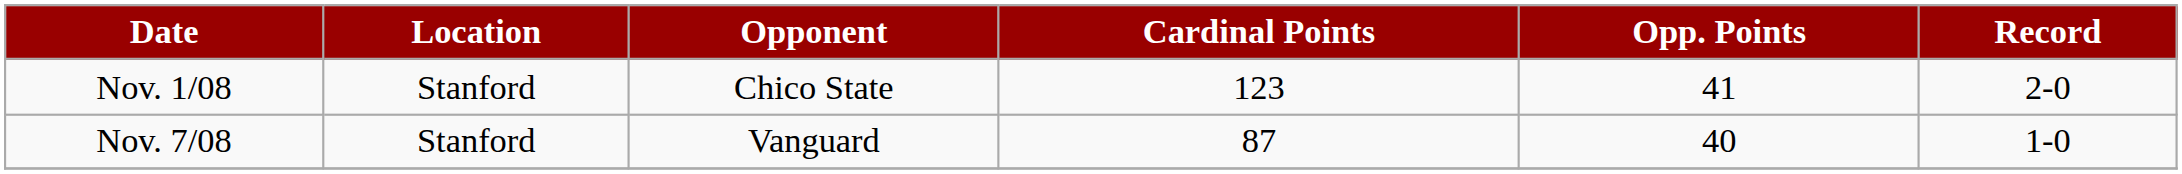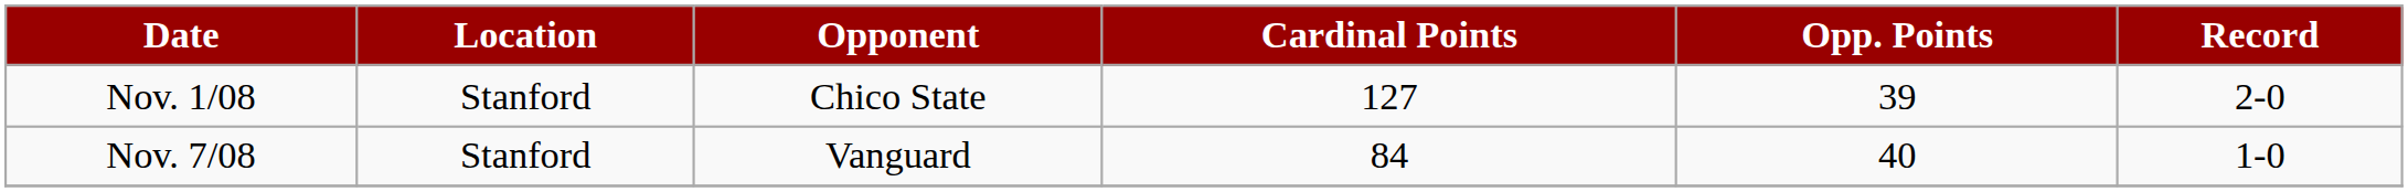 <table class="wikitable" width="80%">
 <tr align="center">
 <th style="background:#990000;color:#FFFFFF;">Date</th>
 <th style="background:#990000;color:#FFFFFF;">Location</th>
 <th style="background:#990000;color:#FFFFFF;">Opponent</th>
 <th style="background:#990000;color:#FFFFFF;">Cardinal Points</th>
 <th style="background:#990000;color:#FFFFFF;">Opp. Points</th>
 <th style="background:#990000;color:#FFFFFF;">Record</th>
 </tr>
 <tr align="center" bgcolor="">
 <td>Nov. 1/08</td>
 <td>Stanford</td>
 <td>Chico State</td>
-<td>123</td>
-<td>41</td>
+<td>127</td>
+<td>39</td>
 <td>2-0</td>
 </tr>
 <tr align="center" bgcolor="">
 <td>Nov. 7/08</td>
 <td>Stanford</td>
 <td>Vanguard</td>
-<td>87</td>
+<td>84</td>
 <td>40</td>
 <td>1-0</td>
 </tr>
 <tr align="center" bgcolor="">
 </tr>
 </table>
